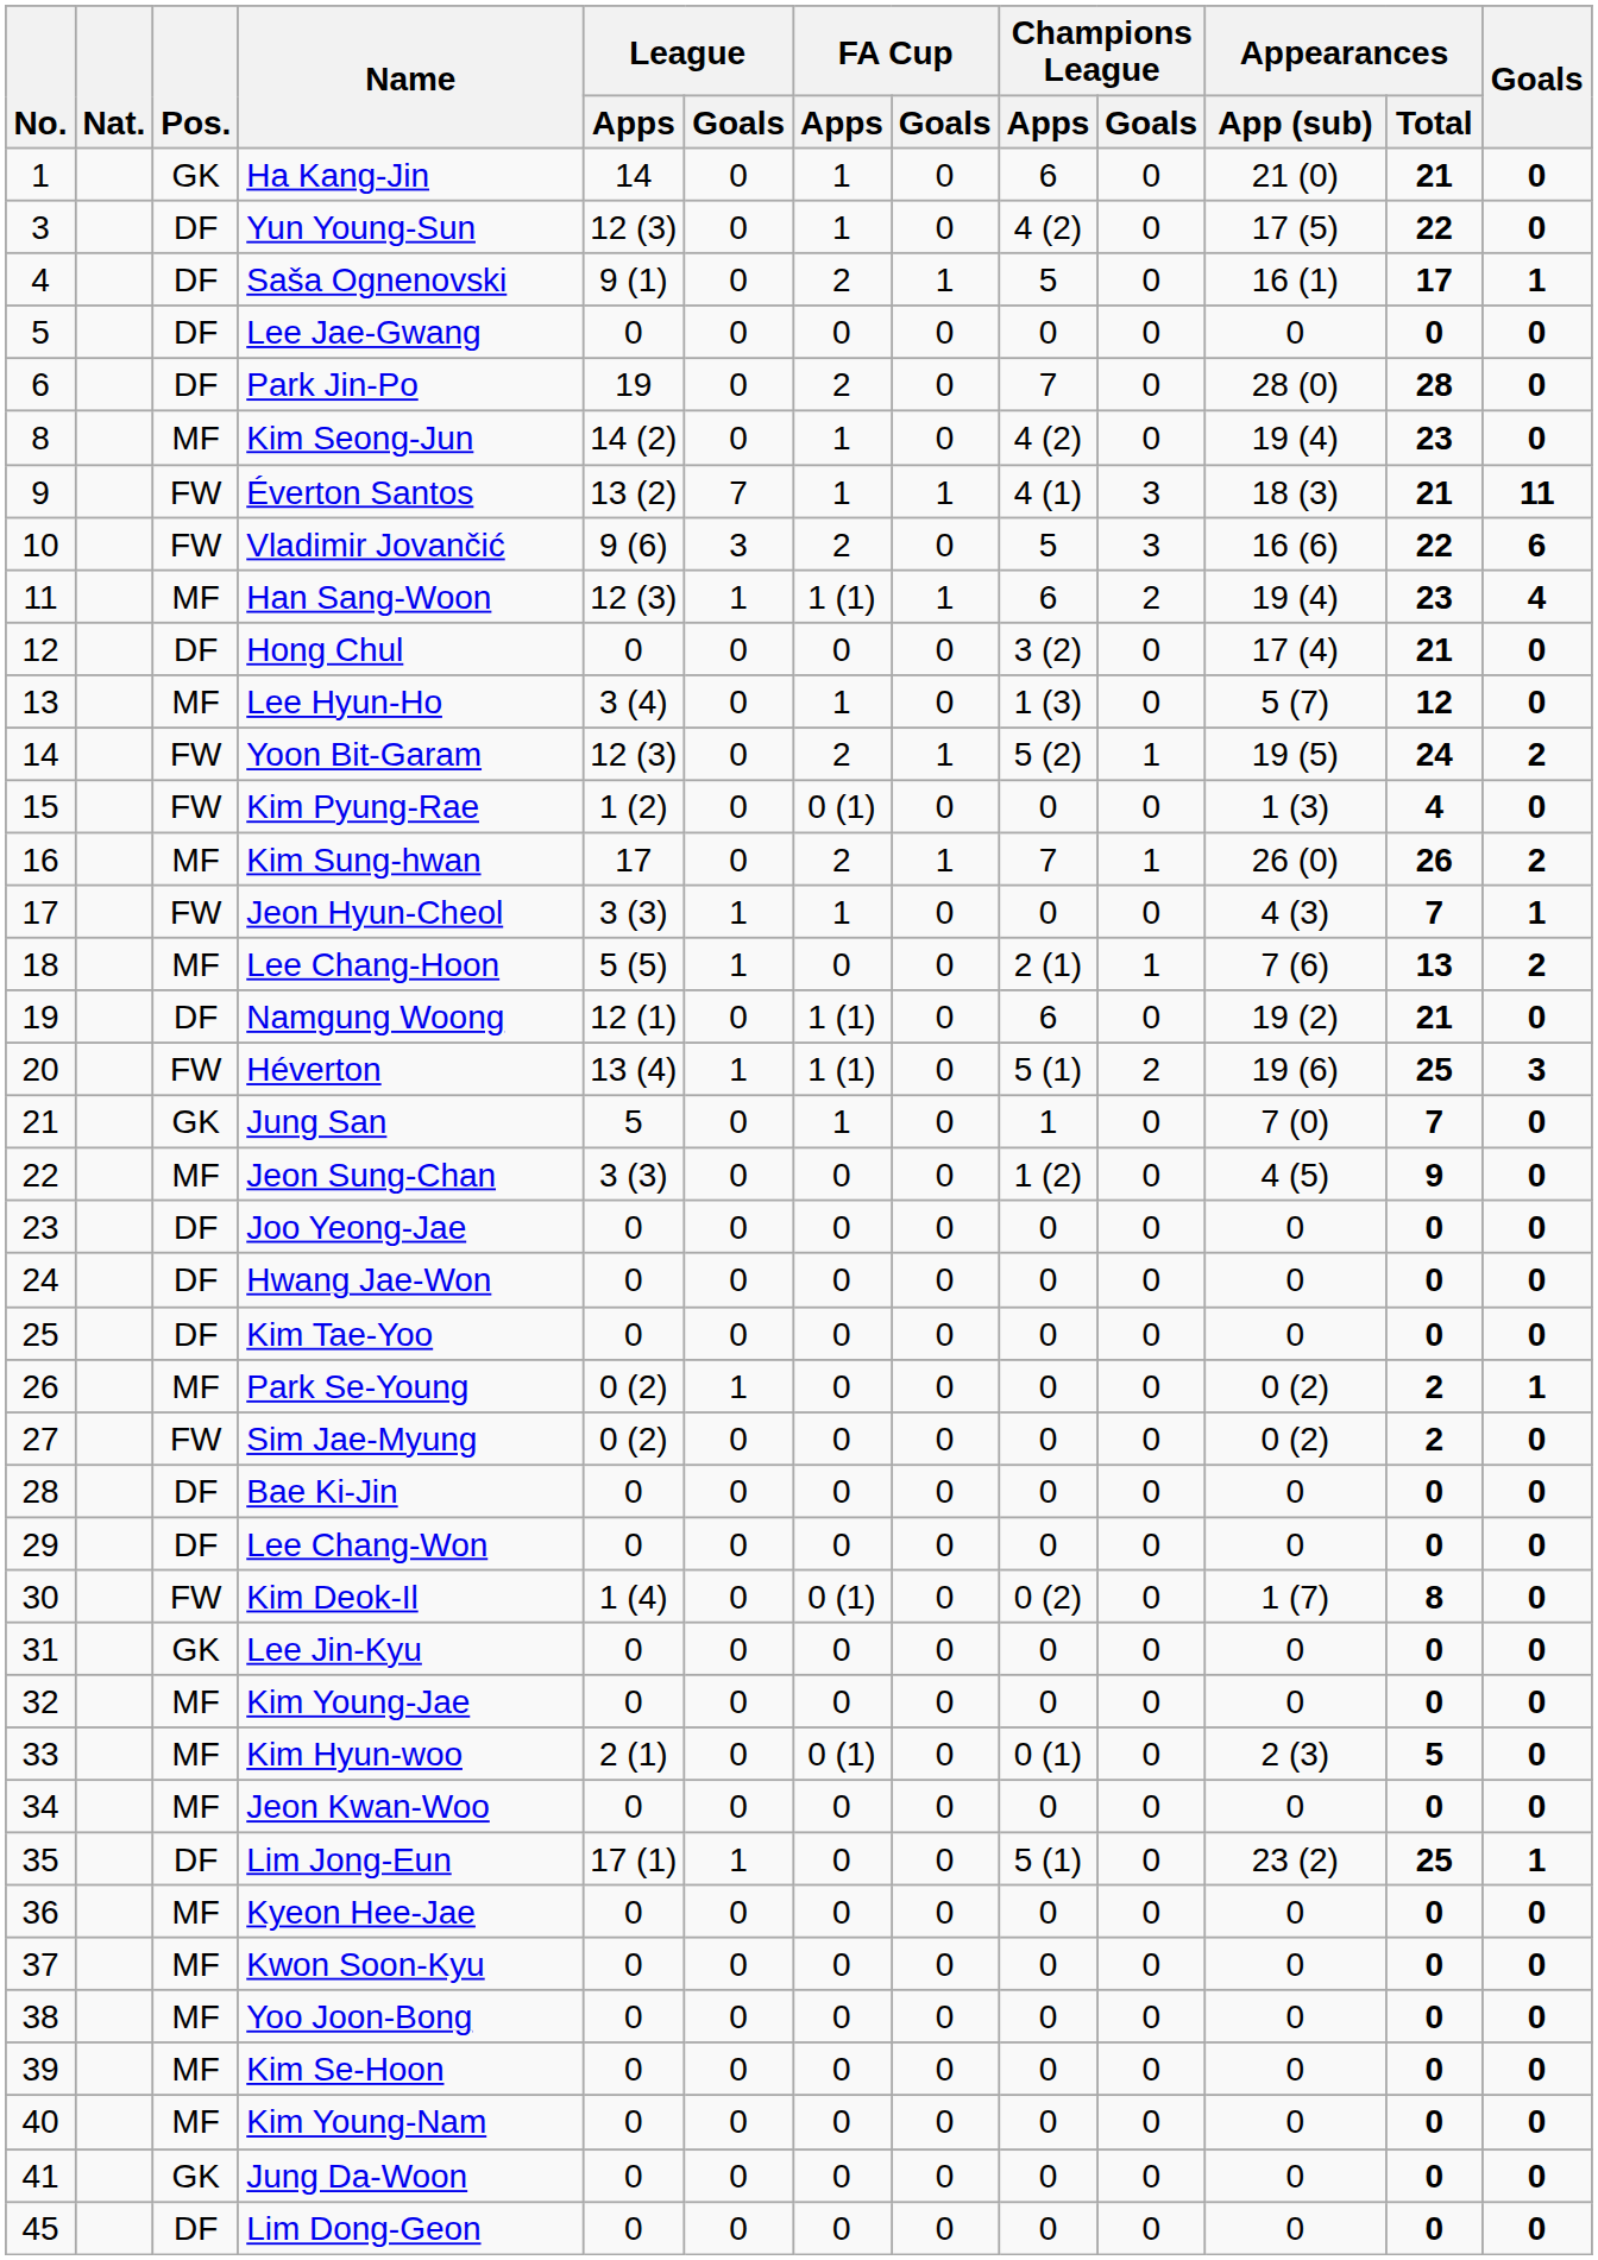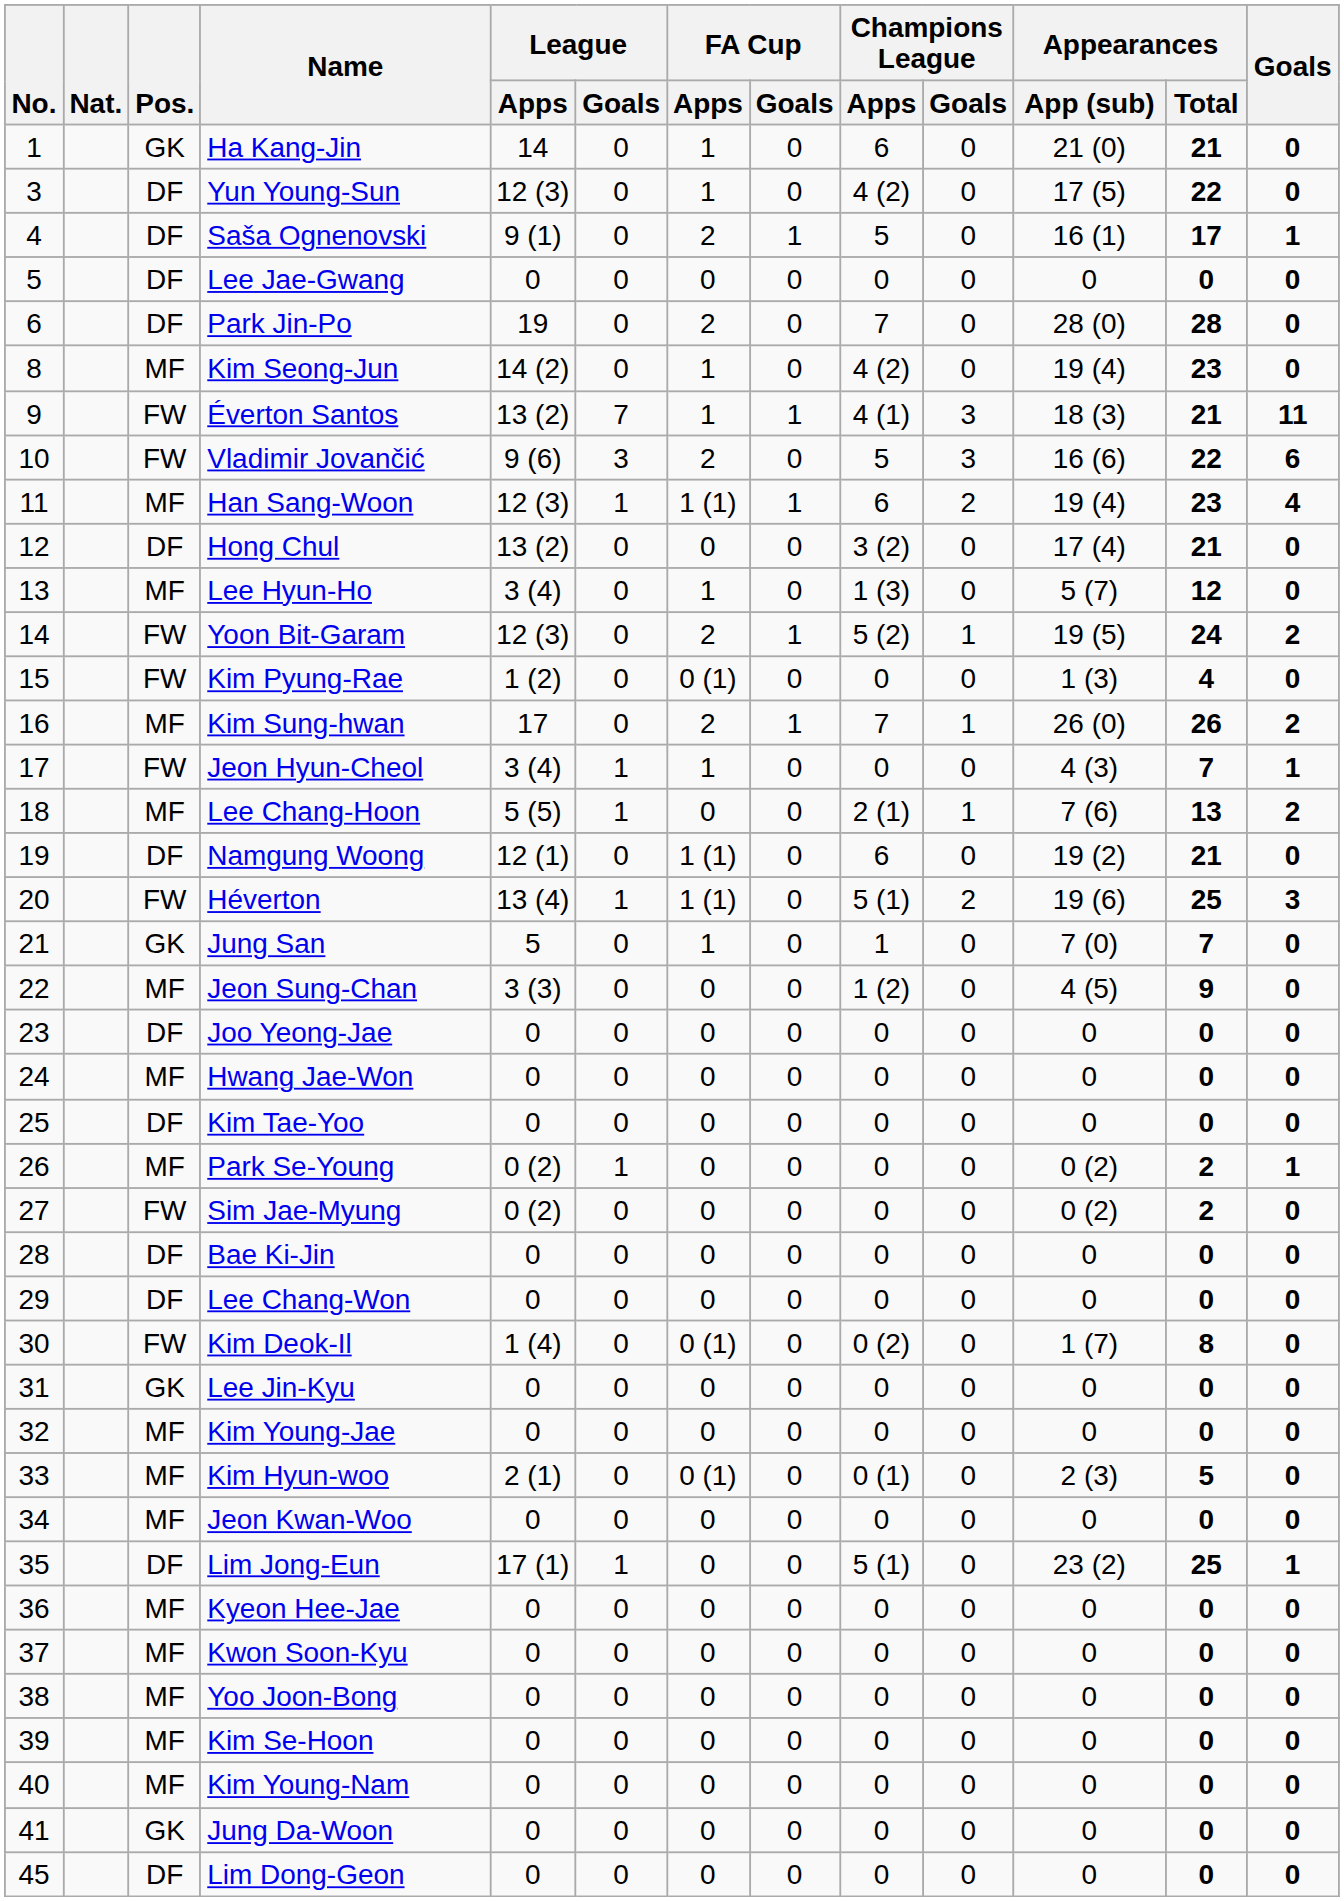 <table class="wikitable" style="font-size: 95%; text-align: center;">
 <tr>
 <th rowspan="2" valign="bottom">No.</th>
 <th rowspan="2" valign="bottom">Nat.</th>
 <th rowspan="2" valign="bottom">Pos.</th>
 <th rowspan="2" width="150">Name</th>
 <th colspan="2" width="80">League</th>
 <th colspan="2" width="80">FA Cup</th>
 <th colspan="2" width="80">Champions League</th>
 <th colspan="2" width="120">Appearances</th>
 <th rowspan="2" width="40">Goals</th>
 </tr>
 <tr>
 <th>Apps</th>
 <th>Goals</th>
 <th>Apps</th>
 <th>Goals</th>
 <th>Apps</th>
 <th>Goals</th>
 <th>App (sub)</th>
 <th>Total</th>
 </tr>
 <tr>
 <td>1</td>
 <td></td>
 <td>GK</td>
 <td align="left"><a href='#'>Ha Kang-Jin</a></td>
 <td>14</td>
 <td>0</td>
 <td>1</td>
 <td>0</td>
 <td>6</td>
 <td>0</td>
 <td>21 (0)</td>
 <td><strong>21</strong></td>
 <td><strong>0</strong></td>
 </tr>
 <tr>
 <td>3</td>
 <td></td>
 <td>DF</td>
 <td align="left"><a href='#'>Yun Young-Sun</a></td>
 <td>12 (3)</td>
 <td>0</td>
 <td>1</td>
 <td>0</td>
 <td>4 (2)</td>
 <td>0</td>
 <td>17 (5)</td>
 <td><strong>22</strong></td>
 <td><strong>0</strong></td>
 </tr>
 <tr>
 <td>4</td>
 <td></td>
 <td>DF</td>
 <td align="left"><a href='#'>Saša Ognenovski</a></td>
 <td>9 (1)</td>
 <td>0</td>
 <td>2</td>
 <td>1</td>
 <td>5</td>
 <td>0</td>
 <td>16 (1)</td>
 <td><strong>17</strong></td>
 <td><strong>1</strong></td>
 </tr>
 <tr>
 <td>5</td>
 <td></td>
 <td>DF</td>
 <td align="left"><a href='#'>Lee Jae-Gwang</a></td>
 <td>0</td>
 <td>0</td>
 <td>0</td>
 <td>0</td>
 <td>0</td>
 <td>0</td>
 <td>0</td>
 <td><strong>0</strong></td>
 <td><strong>0</strong></td>
 </tr>
 <tr>
 <td>6</td>
 <td></td>
 <td>DF</td>
 <td align="left"><a href='#'>Park Jin-Po</a></td>
 <td>19</td>
 <td>0</td>
 <td>2</td>
 <td>0</td>
 <td>7</td>
 <td>0</td>
 <td>28 (0)</td>
 <td><strong>28</strong></td>
 <td><strong>0</strong></td>
 </tr>
 <tr>
 <td>8</td>
 <td></td>
 <td>MF</td>
 <td align="left"><a href='#'>Kim Seong-Jun</a></td>
 <td>14 (2)</td>
 <td>0</td>
 <td>1</td>
 <td>0</td>
 <td>4 (2)</td>
 <td>0</td>
 <td>19 (4)</td>
 <td><strong>23</strong></td>
 <td><strong>0</strong></td>
 </tr>
 <tr>
 <td>9</td>
 <td></td>
 <td>FW</td>
 <td align="left"><a href='#'>Éverton Santos</a></td>
 <td>13 (2)</td>
 <td>7</td>
 <td>1</td>
 <td>1</td>
 <td>4 (1)</td>
 <td>3</td>
 <td>18 (3)</td>
 <td><strong>21</strong></td>
 <td><strong>11</strong></td>
 </tr>
 <tr>
 <td>10</td>
 <td></td>
 <td>FW</td>
 <td align="left"><a href='#'>Vladimir Jovančić</a></td>
 <td>9 (6)</td>
 <td>3</td>
 <td>2</td>
 <td>0</td>
 <td>5</td>
 <td>3</td>
 <td>16 (6)</td>
 <td><strong>22</strong></td>
 <td><strong>6</strong></td>
 </tr>
 <tr>
 <td>11</td>
 <td></td>
 <td>MF</td>
 <td align="left"><a href='#'>Han Sang-Woon</a></td>
 <td>12 (3)</td>
 <td>1</td>
 <td>1 (1)</td>
 <td>1</td>
 <td>6</td>
 <td>2</td>
 <td>19 (4)</td>
 <td><strong>23</strong></td>
 <td><strong>4</strong></td>
 </tr>
 <tr>
 <td>12</td>
 <td></td>
 <td>DF</td>
 <td align="left"><a href='#'>Hong Chul</a></td>
-<td>0</td>
+<td>13 (2)</td>
 <td>0</td>
 <td>0</td>
 <td>0</td>
 <td>3 (2)</td>
 <td>0</td>
 <td>17 (4)</td>
 <td><strong>21</strong></td>
 <td><strong>0</strong></td>
 </tr>
 <tr>
 <td>13</td>
 <td></td>
 <td>MF</td>
 <td align="left"><a href='#'>Lee Hyun-Ho</a></td>
 <td>3 (4)</td>
 <td>0</td>
 <td>1</td>
 <td>0</td>
 <td>1 (3)</td>
 <td>0</td>
 <td>5 (7)</td>
 <td><strong>12</strong></td>
 <td><strong>0</strong></td>
 </tr>
 <tr>
 <td>14</td>
 <td></td>
 <td>FW</td>
 <td align="left"><a href='#'>Yoon Bit-Garam</a></td>
 <td>12 (3)</td>
 <td>0</td>
 <td>2</td>
 <td>1</td>
 <td>5 (2)</td>
 <td>1</td>
 <td>19 (5)</td>
 <td><strong>24</strong></td>
 <td><strong>2</strong></td>
 </tr>
 <tr>
 <td>15</td>
 <td></td>
 <td>FW</td>
 <td align="left"><a href='#'>Kim Pyung-Rae</a></td>
 <td>1 (2)</td>
 <td>0</td>
 <td>0 (1)</td>
 <td>0</td>
 <td>0</td>
 <td>0</td>
 <td>1 (3)</td>
 <td><strong>4</strong></td>
 <td><strong>0</strong></td>
 </tr>
 <tr>
 <td>16</td>
 <td></td>
 <td>MF</td>
 <td align="left"><a href='#'>Kim Sung-hwan</a></td>
 <td>17</td>
 <td>0</td>
 <td>2</td>
 <td>1</td>
 <td>7</td>
 <td>1</td>
 <td>26 (0)</td>
 <td><strong>26</strong></td>
 <td><strong>2</strong></td>
 </tr>
 <tr>
 <td>17</td>
 <td></td>
 <td>FW</td>
 <td align="left"><a href='#'>Jeon Hyun-Cheol</a></td>
-<td>3 (3)</td>
+<td>3 (4)</td>
 <td>1</td>
 <td>1</td>
 <td>0</td>
 <td>0</td>
 <td>0</td>
 <td>4 (3)</td>
 <td><strong>7</strong></td>
 <td><strong>1</strong></td>
 </tr>
 <tr>
 <td>18</td>
 <td></td>
 <td>MF</td>
 <td align="left"><a href='#'>Lee Chang-Hoon</a></td>
 <td>5 (5)</td>
 <td>1</td>
 <td>0</td>
 <td>0</td>
 <td>2 (1)</td>
 <td>1</td>
 <td>7 (6)</td>
 <td><strong>13</strong></td>
 <td><strong>2</strong></td>
 </tr>
 <tr>
 <td>19</td>
 <td></td>
 <td>DF</td>
 <td align="left"><a href='#'>Namgung Woong</a></td>
 <td>12 (1)</td>
 <td>0</td>
 <td>1 (1)</td>
 <td>0</td>
 <td>6</td>
 <td>0</td>
 <td>19 (2)</td>
 <td><strong>21</strong></td>
 <td><strong>0</strong></td>
 </tr>
 <tr>
 <td>20</td>
 <td></td>
 <td>FW</td>
 <td align="left"><a href='#'>Héverton</a></td>
 <td>13 (4)</td>
 <td>1</td>
 <td>1 (1)</td>
 <td>0</td>
 <td>5 (1)</td>
 <td>2</td>
 <td>19 (6)</td>
 <td><strong>25</strong></td>
 <td><strong>3</strong></td>
 </tr>
 <tr>
 <td>21</td>
 <td></td>
 <td>GK</td>
 <td align="left"><a href='#'>Jung San</a></td>
 <td>5</td>
 <td>0</td>
 <td>1</td>
 <td>0</td>
 <td>1</td>
 <td>0</td>
 <td>7 (0)</td>
 <td><strong>7</strong></td>
 <td><strong>0</strong></td>
 </tr>
 <tr>
 <td>22</td>
 <td></td>
 <td>MF</td>
 <td align="left"><a href='#'>Jeon Sung-Chan</a></td>
 <td>3 (3)</td>
 <td>0</td>
 <td>0</td>
 <td>0</td>
 <td>1 (2)</td>
 <td>0</td>
 <td>4 (5)</td>
 <td><strong>9</strong></td>
 <td><strong>0</strong></td>
 </tr>
 <tr>
 <td>23</td>
 <td></td>
 <td>DF</td>
 <td align="left"><a href='#'>Joo Yeong-Jae</a></td>
 <td>0</td>
 <td>0</td>
 <td>0</td>
 <td>0</td>
 <td>0</td>
 <td>0</td>
 <td>0</td>
 <td><strong>0</strong></td>
 <td><strong>0</strong></td>
 </tr>
 <tr>
 <td>24</td>
 <td></td>
-<td>DF</td>
+<td>MF</td>
 <td align="left"><a href='#'>Hwang Jae-Won</a></td>
 <td>0</td>
 <td>0</td>
 <td>0</td>
 <td>0</td>
 <td>0</td>
 <td>0</td>
 <td>0</td>
 <td><strong>0</strong></td>
 <td><strong>0</strong></td>
 </tr>
 <tr>
 <td>25</td>
 <td></td>
 <td>DF</td>
 <td align="left"><a href='#'>Kim Tae-Yoo</a></td>
 <td>0</td>
 <td>0</td>
 <td>0</td>
 <td>0</td>
 <td>0</td>
 <td>0</td>
 <td>0</td>
 <td><strong>0</strong></td>
 <td><strong>0</strong></td>
 </tr>
 <tr>
 <td>26</td>
 <td></td>
 <td>MF</td>
 <td align="left"><a href='#'>Park Se-Young</a></td>
 <td>0 (2)</td>
 <td>1</td>
 <td>0</td>
 <td>0</td>
 <td>0</td>
 <td>0</td>
 <td>0 (2)</td>
 <td><strong>2</strong></td>
 <td><strong>1</strong></td>
 </tr>
 <tr>
 <td>27</td>
 <td></td>
 <td>FW</td>
 <td align="left"><a href='#'>Sim Jae-Myung</a></td>
 <td>0 (2)</td>
 <td>0</td>
 <td>0</td>
 <td>0</td>
 <td>0</td>
 <td>0</td>
 <td>0 (2)</td>
 <td><strong>2</strong></td>
 <td><strong>0</strong></td>
 </tr>
 <tr>
 <td>28</td>
 <td></td>
 <td>DF</td>
 <td align="left"><a href='#'>Bae Ki-Jin</a></td>
 <td>0</td>
 <td>0</td>
 <td>0</td>
 <td>0</td>
 <td>0</td>
 <td>0</td>
 <td>0</td>
 <td><strong>0</strong></td>
 <td><strong>0</strong></td>
 </tr>
 <tr>
 <td>29</td>
 <td></td>
 <td>DF</td>
 <td align="left"><a href='#'>Lee Chang-Won</a></td>
 <td>0</td>
 <td>0</td>
 <td>0</td>
 <td>0</td>
 <td>0</td>
 <td>0</td>
 <td>0</td>
 <td><strong>0</strong></td>
 <td><strong>0</strong></td>
 </tr>
 <tr>
 <td>30</td>
 <td></td>
 <td>FW</td>
 <td align="left"><a href='#'>Kim Deok-Il</a></td>
 <td>1 (4)</td>
 <td>0</td>
 <td>0 (1)</td>
 <td>0</td>
 <td>0 (2)</td>
 <td>0</td>
 <td>1 (7)</td>
 <td><strong>8</strong></td>
 <td><strong>0</strong></td>
 </tr>
 <tr>
 <td>31</td>
 <td></td>
 <td>GK</td>
 <td align="left"><a href='#'>Lee Jin-Kyu</a></td>
 <td>0</td>
 <td>0</td>
 <td>0</td>
 <td>0</td>
 <td>0</td>
 <td>0</td>
 <td>0</td>
 <td><strong>0</strong></td>
 <td><strong>0</strong></td>
 </tr>
 <tr>
 <td>32</td>
 <td></td>
 <td>MF</td>
 <td align="left"><a href='#'>Kim Young-Jae</a></td>
 <td>0</td>
 <td>0</td>
 <td>0</td>
 <td>0</td>
 <td>0</td>
 <td>0</td>
 <td>0</td>
 <td><strong>0</strong></td>
 <td><strong>0</strong></td>
 </tr>
 <tr>
 <td>33</td>
 <td></td>
 <td>MF</td>
 <td align="left"><a href='#'>Kim Hyun-woo</a></td>
 <td>2 (1)</td>
 <td>0</td>
 <td>0 (1)</td>
 <td>0</td>
 <td>0 (1)</td>
 <td>0</td>
 <td>2 (3)</td>
 <td><strong>5</strong></td>
 <td><strong>0</strong></td>
 </tr>
 <tr>
 <td>34</td>
 <td></td>
 <td>MF</td>
 <td align="left"><a href='#'>Jeon Kwan-Woo</a></td>
 <td>0</td>
 <td>0</td>
 <td>0</td>
 <td>0</td>
 <td>0</td>
 <td>0</td>
 <td>0</td>
 <td><strong>0</strong></td>
 <td><strong>0</strong></td>
 </tr>
 <tr>
 <td>35</td>
 <td></td>
 <td>DF</td>
 <td align="left"><a href='#'>Lim Jong-Eun</a></td>
 <td>17 (1)</td>
 <td>1</td>
 <td>0</td>
 <td>0</td>
 <td>5 (1)</td>
 <td>0</td>
 <td>23 (2)</td>
 <td><strong>25</strong></td>
 <td><strong>1</strong></td>
 </tr>
 <tr>
 <td>36</td>
 <td></td>
 <td>MF</td>
 <td align="left"><a href='#'>Kyeon Hee-Jae</a></td>
 <td>0</td>
 <td>0</td>
 <td>0</td>
 <td>0</td>
 <td>0</td>
 <td>0</td>
 <td>0</td>
 <td><strong>0</strong></td>
 <td><strong>0</strong></td>
 </tr>
 <tr>
 <td>37</td>
 <td></td>
 <td>MF</td>
 <td align="left"><a href='#'>Kwon Soon-Kyu</a></td>
 <td>0</td>
 <td>0</td>
 <td>0</td>
 <td>0</td>
 <td>0</td>
 <td>0</td>
 <td>0</td>
 <td><strong>0</strong></td>
 <td><strong>0</strong></td>
 </tr>
 <tr>
 <td>38</td>
 <td></td>
 <td>MF</td>
 <td align="left"><a href='#'>Yoo Joon-Bong</a></td>
 <td>0</td>
 <td>0</td>
 <td>0</td>
 <td>0</td>
 <td>0</td>
 <td>0</td>
 <td>0</td>
 <td><strong>0</strong></td>
 <td><strong>0</strong></td>
 </tr>
 <tr>
 <td>39</td>
 <td></td>
 <td>MF</td>
 <td align="left"><a href='#'>Kim Se-Hoon</a></td>
 <td>0</td>
 <td>0</td>
 <td>0</td>
 <td>0</td>
 <td>0</td>
 <td>0</td>
 <td>0</td>
 <td><strong>0</strong></td>
 <td><strong>0</strong></td>
 </tr>
 <tr>
 <td>40</td>
 <td></td>
 <td>MF</td>
 <td align="left"><a href='#'>Kim Young-Nam</a></td>
 <td>0</td>
 <td>0</td>
 <td>0</td>
 <td>0</td>
 <td>0</td>
 <td>0</td>
 <td>0</td>
 <td><strong>0</strong></td>
 <td><strong>0</strong></td>
 </tr>
 <tr>
 <td>41</td>
 <td></td>
 <td>GK</td>
 <td align="left"><a href='#'>Jung Da-Woon</a></td>
 <td>0</td>
 <td>0</td>
 <td>0</td>
 <td>0</td>
 <td>0</td>
 <td>0</td>
 <td>0</td>
 <td><strong>0</strong></td>
 <td><strong>0</strong></td>
 </tr>
 <tr>
 <td>45</td>
 <td></td>
 <td>DF</td>
 <td align="left"><a href='#'>Lim Dong-Geon</a></td>
 <td>0</td>
 <td>0</td>
 <td>0</td>
 <td>0</td>
 <td>0</td>
 <td>0</td>
 <td>0</td>
 <td><strong>0</strong></td>
 <td><strong>0</strong></td>
 </tr>
 </table>
